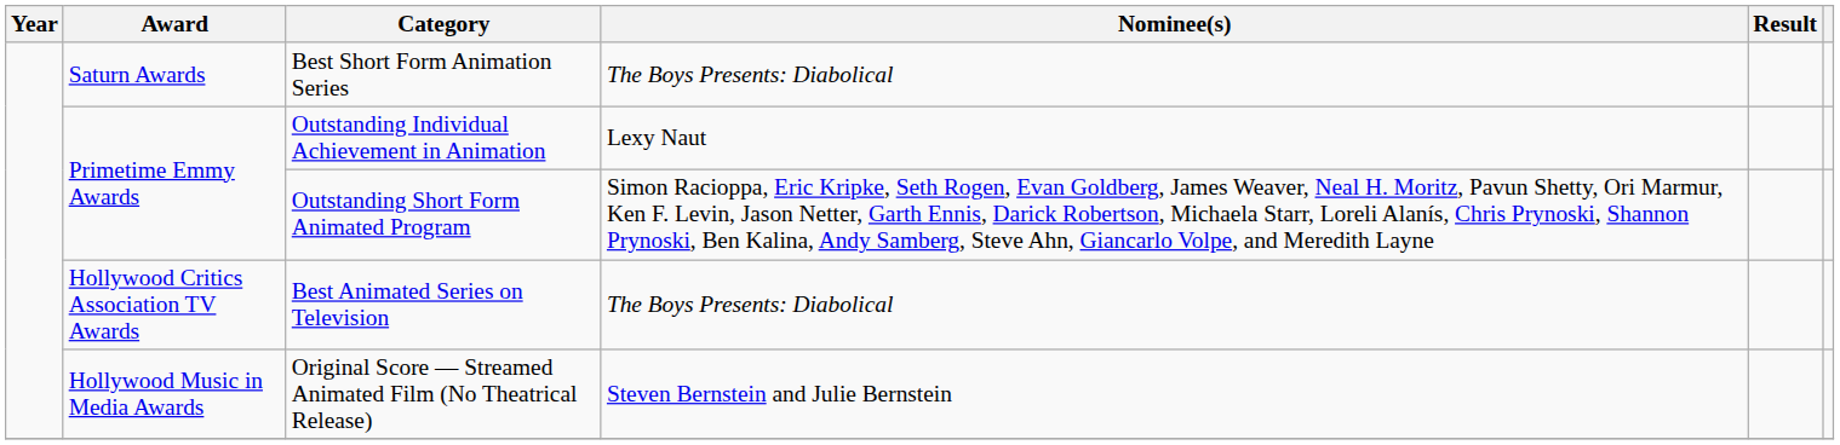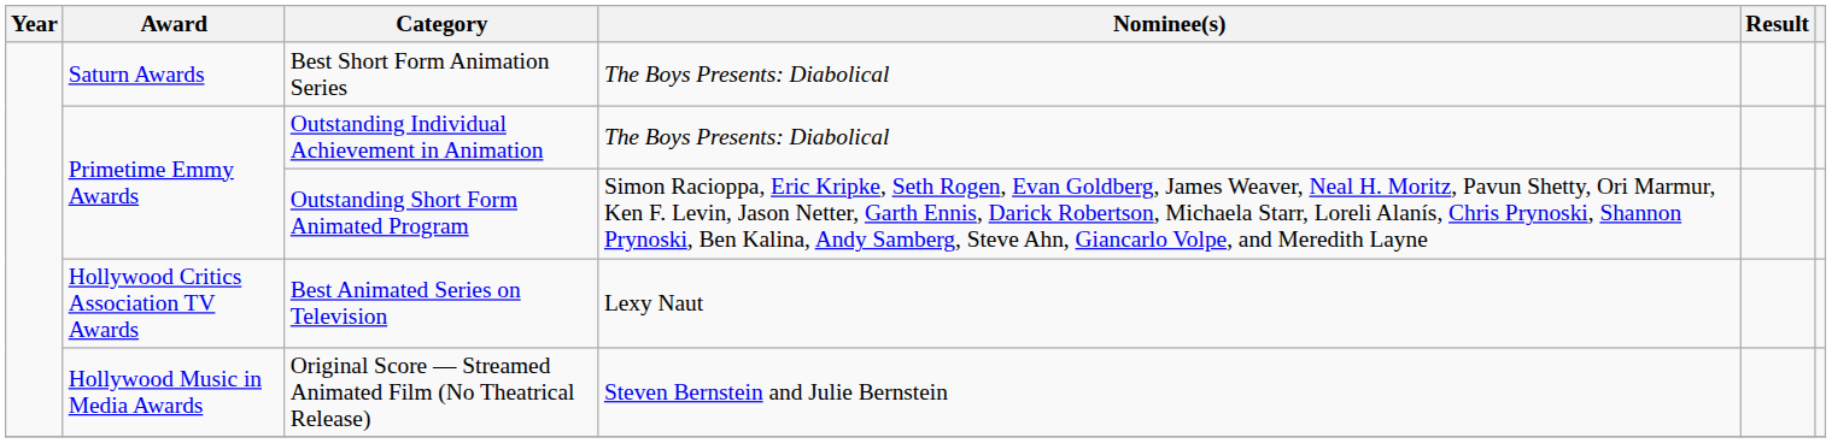 <table class="wikitable sortable">
 <tr>
 <th>Year</th>
 <th>Award</th>
 <th>Category</th>
 <th>Nominee(s)</th>
 <th>Result</th>
 <th></th>
 </tr>
 <tr>
 <td rowspan="5"></td>
 <td><a href='#'>Saturn Awards</a></td>
 <td>Best Short Form Animation Series</td>
 <td><em>The Boys Presents: Diabolical</em></td>
 <td></td>
 <td align="center"></td>
 </tr>
 <tr>
 <td rowspan="2"><a href='#'>Primetime Emmy Awards</a></td>
 <td><a href='#'>Outstanding Individual Achievement in Animation</a></td>
-<td>Lexy Naut  </td>
+<td><em>The Boys Presents: Diabolical</em></td>
 <td></td>
 <td align="center"></td>
 </tr>
 <tr>
 <td><a href='#'>Outstanding Short Form Animated Program</a></td>
 <td>Simon Racioppa, <a href='#'>Eric Kripke</a>, <a href='#'>Seth Rogen</a>, <a href='#'>Evan Goldberg</a>, James Weaver, <a href='#'>Neal H. Moritz</a>, Pavun Shetty, Ori Marmur, Ken F. Levin, Jason Netter, <a href='#'>Garth Ennis</a>, <a href='#'>Darick Robertson</a>, Michaela Starr, Loreli Alanís, <a href='#'>Chris Prynoski</a>, <a href='#'>Shannon Prynoski</a>, Ben Kalina, <a href='#'>Andy Samberg</a>, Steve Ahn, <a href='#'>Giancarlo Volpe</a>, and Meredith Layne </td>
 <td></td>
 <td align="center"> <br> </td>
 </tr>
 <tr>
 <td><a href='#'>Hollywood Critics Association TV Awards</a></td>
 <td><a href='#'>Best Animated Series on Television</a></td>
-<td><em>The Boys Presents: Diabolical</em></td>
+<td>Lexy Naut  </td>
 <td></td>
 <td align="center"></td>
 </tr>
 <tr>
 <td><a href='#'>Hollywood Music in Media Awards</a></td>
 <td>Original Score — Streamed Animated Film (No Theatrical Release)</td>
 <td><a href='#'>Steven Bernstein</a> and Julie Bernstein </td>
 <td></td>
 <td align="center"></td>
 </tr>
 <tr>
 </tr>
 </table>
